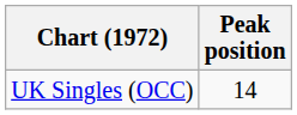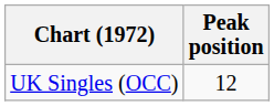 <table class="wikitable">
 <tr>
 <th>Chart (1972)</th>
 <th>Peak<br>position</th>
 </tr>
 <tr>
 <td><a href='#'>UK Singles</a> (<a href='#'>OCC</a>)</td>
-<td align="center">14</td>
+<td align="center">12</td>
 </tr>
 </table>
